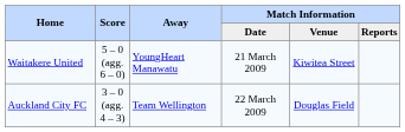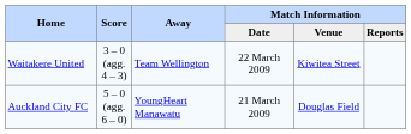 <table border=1 style="border-collapse:collapse; font-size:90%; text-align:center;" cellpadding=3 cellspacing=0 width=85%>
 <tr bgcolor=#C1D9FF>
 <th rowspan=2 width=25%>Home</th>
 <th rowspan=2 width=9%>Score</th>
 <th rowspan=2 width=25%>Away</th>
 <th colspan=9>Match Information</th>
 </tr>
 <tr bgcolor=#EFEFEF>
 <th width=19%>Date</th>
 <th width=19%>Venue</th>
 <th width=10%>Reports</th>
 </tr>
 <tr bgcolor=#F5FAFF>
 <td align=left> <a href='#'>Waitakere United</a></td>
-<td>5 – 0 <br> (agg. 6 – 0)</td>
-<td align=left> <a href='#'>YoungHeart Manawatu</a></td>
-<td>21 March 2009</td>
+<td>3 – 0 <br> (agg. 4 – 3)</td>
+<td align=left> <a href='#'>Team Wellington</a></td>
+<td>22 March 2009</td>
 <td><a href='#'>Kiwitea Street</a></td>
 <td></td>
 </tr>
 <tr bgcolor=#F5FAFF>
 <td align=left> <a href='#'>Auckland City FC</a></td>
-<td>3 – 0 <br> (agg. 4 – 3)</td>
-<td align=left> <a href='#'>Team Wellington</a></td>
-<td>22 March 2009</td>
+<td>5 – 0 <br> (agg. 6 – 0)</td>
+<td align=left> <a href='#'>YoungHeart Manawatu</a></td>
+<td>21 March 2009</td>
 <td><a href='#'>Douglas Field</a></td>
 <td></td>
 </tr>
 </table>
